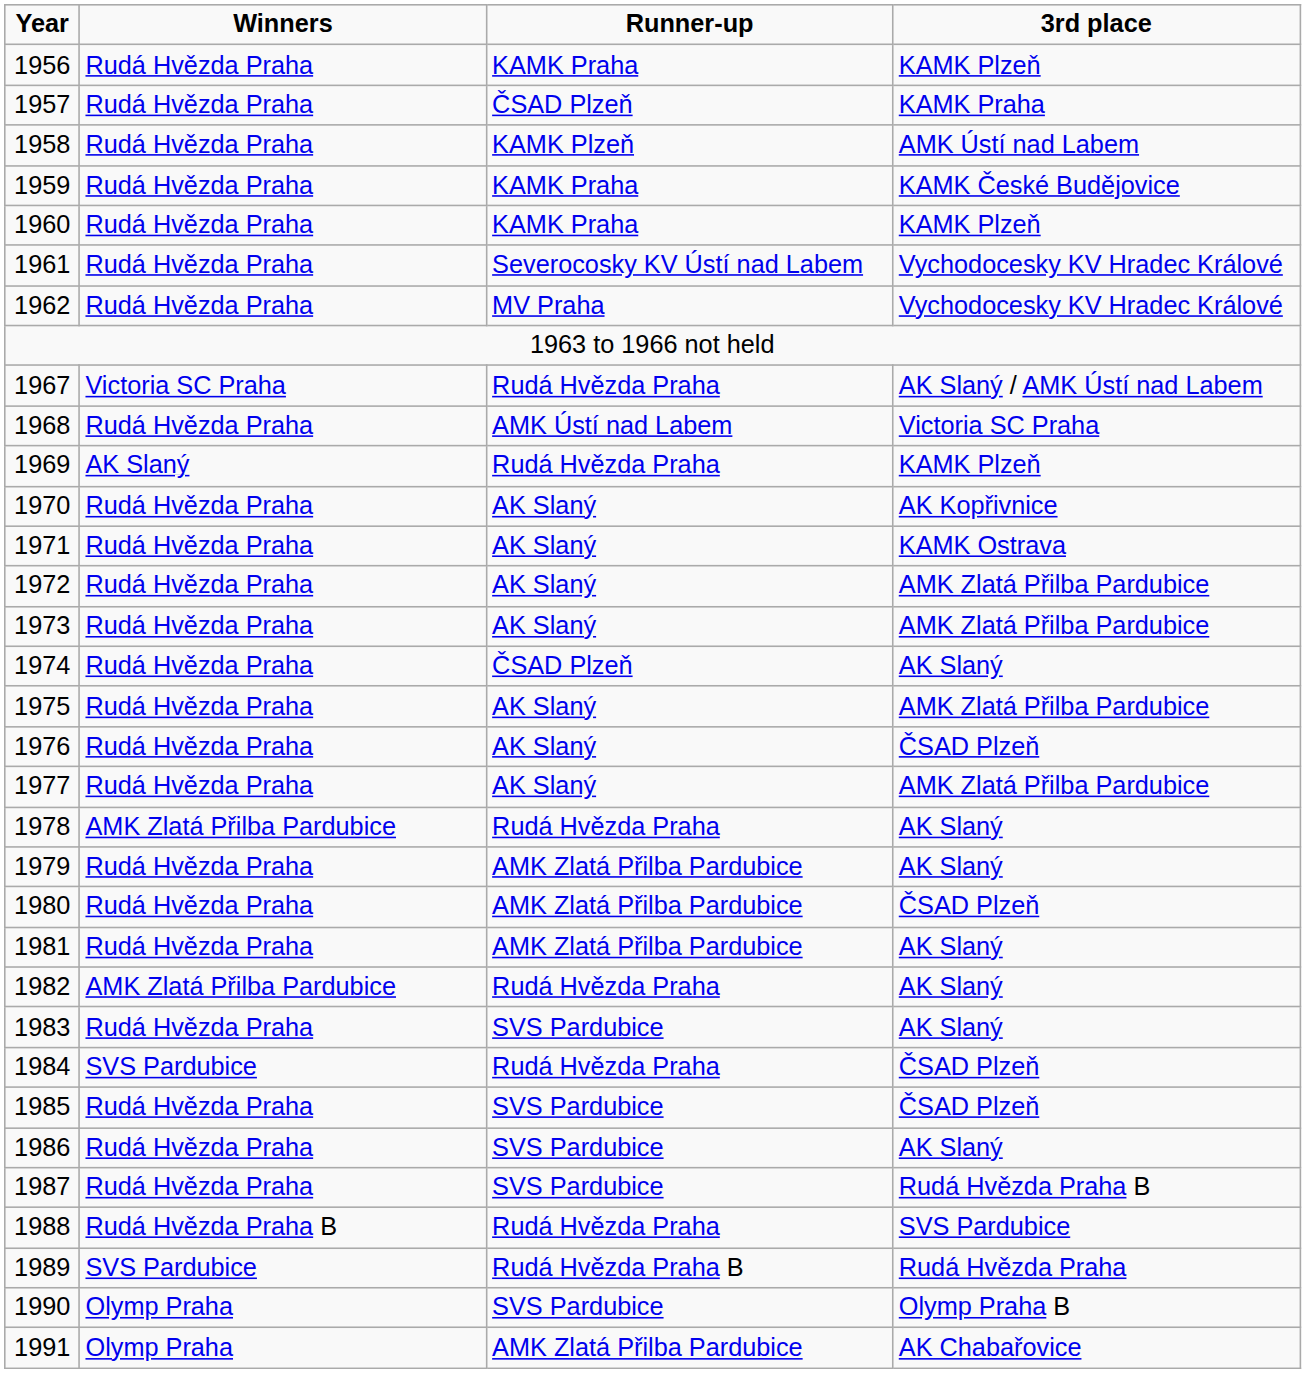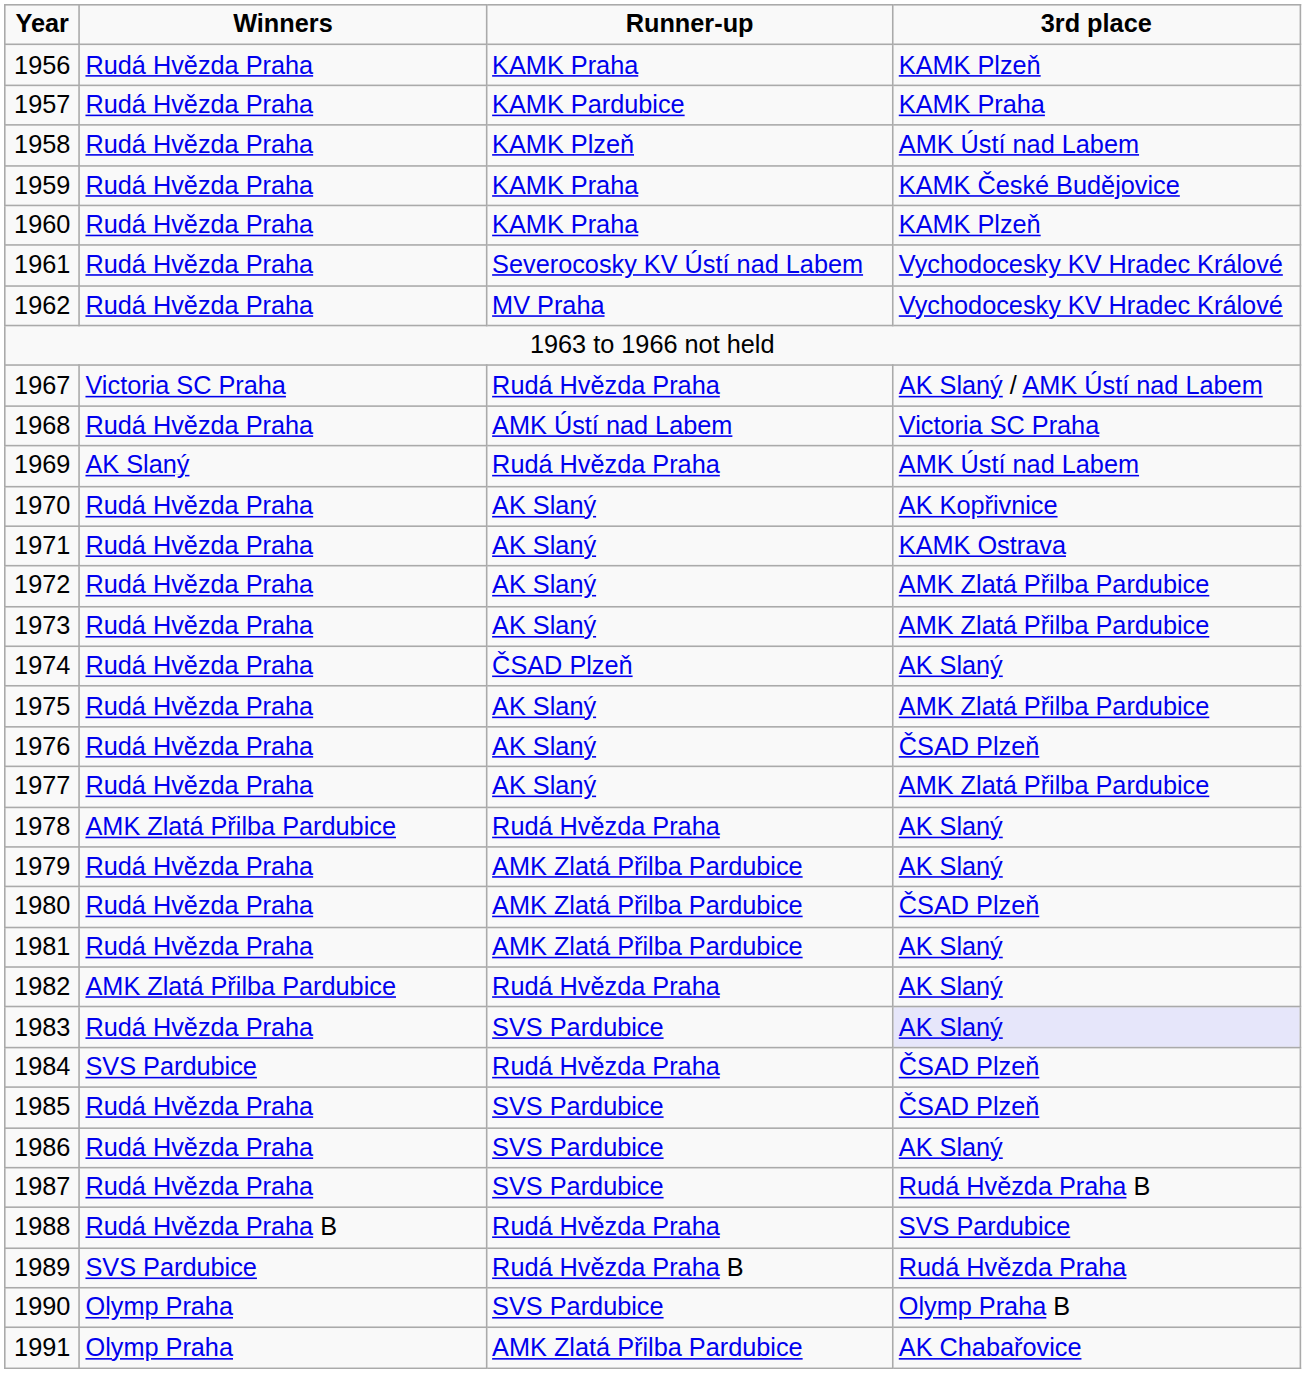 <table class="wikitable">
 <tr align=center>
 <td width=40px  ><strong>Year</strong></td>
 <td width=250px ><strong>Winners</strong></td>
 <td width=250px ><strong>Runner-up</strong></td>
 <td width=250px ><strong>3rd place</strong></td>
 </tr>
 <tr>
 <td align=center>1956</td>
 <td><a href='#'>Rudá Hvězda Praha</a></td>
 <td><a href='#'>KAMK Praha</a></td>
 <td><a href='#'>KAMK Plzeň</a></td>
 </tr>
 <tr>
 <td align=center>1957</td>
 <td><a href='#'>Rudá Hvězda Praha</a></td>
-<td><a href='#'>ČSAD Plzeň</a></td>
+<td><a href='#'>KAMK Pardubice</a></td>
 <td><a href='#'>KAMK Praha</a></td>
 </tr>
 <tr>
 <td align=center>1958</td>
 <td><a href='#'>Rudá Hvězda Praha</a></td>
 <td><a href='#'>KAMK Plzeň</a></td>
 <td><a href='#'>AMK Ústí nad Labem</a></td>
 </tr>
 <tr>
 <td align=center>1959</td>
 <td><a href='#'>Rudá Hvězda Praha</a></td>
 <td><a href='#'>KAMK Praha</a></td>
 <td><a href='#'>KAMK České Budějovice</a></td>
 </tr>
 <tr>
 <td align=center>1960</td>
 <td><a href='#'>Rudá Hvězda Praha</a></td>
 <td><a href='#'>KAMK Praha</a></td>
 <td><a href='#'>KAMK Plzeň</a></td>
 </tr>
 <tr>
 <td align=center>1961</td>
 <td><a href='#'>Rudá Hvězda Praha</a></td>
 <td><a href='#'>Severocosky KV Ústí nad Labem</a></td>
 <td><a href='#'>Vychodocesky KV Hradec Králové</a></td>
 </tr>
 <tr>
 <td align=center>1962</td>
 <td><a href='#'>Rudá Hvězda Praha</a></td>
 <td><a href='#'>MV Praha</a></td>
 <td><a href='#'>Vychodocesky KV Hradec Králové</a></td>
 </tr>
 <tr>
 <td colspan=4 align=center>1963 to 1966 not held</td>
 </tr>
 <tr>
 <td align=center>1967</td>
 <td><a href='#'>Victoria SC Praha</a></td>
 <td><a href='#'>Rudá Hvězda Praha</a></td>
 <td><a href='#'>AK Slaný</a> / <a href='#'>AMK Ústí nad Labem</a></td>
 </tr>
 <tr>
 <td align=center>1968</td>
 <td><a href='#'>Rudá Hvězda Praha</a></td>
 <td><a href='#'>AMK Ústí nad Labem</a></td>
 <td><a href='#'>Victoria SC Praha</a></td>
 </tr>
 <tr>
 <td align=center>1969</td>
 <td><a href='#'>AK Slaný</a></td>
 <td><a href='#'>Rudá Hvězda Praha</a></td>
-<td><a href='#'>KAMK Plzeň</a></td>
+<td><a href='#'>AMK Ústí nad Labem</a></td>
 </tr>
 <tr>
 <td align=center>1970</td>
 <td><a href='#'>Rudá Hvězda Praha</a></td>
 <td><a href='#'>AK Slaný</a></td>
 <td><a href='#'>AK Kopřivnice</a></td>
 </tr>
 <tr>
 <td align=center>1971</td>
 <td><a href='#'>Rudá Hvězda Praha</a></td>
 <td><a href='#'>AK Slaný</a></td>
 <td><a href='#'>KAMK Ostrava</a></td>
 </tr>
 <tr>
 <td align=center>1972</td>
 <td><a href='#'>Rudá Hvězda Praha</a></td>
 <td><a href='#'>AK Slaný</a></td>
 <td><a href='#'>AMK Zlatá Přilba Pardubice</a></td>
 </tr>
 <tr>
 <td align=center>1973</td>
 <td><a href='#'>Rudá Hvězda Praha</a></td>
 <td><a href='#'>AK Slaný</a></td>
 <td><a href='#'>AMK Zlatá Přilba Pardubice</a></td>
 </tr>
 <tr>
 <td align=center>1974</td>
 <td><a href='#'>Rudá Hvězda Praha</a></td>
 <td><a href='#'>ČSAD Plzeň</a></td>
 <td><a href='#'>AK Slaný</a></td>
 </tr>
 <tr>
 <td align=center>1975</td>
 <td><a href='#'>Rudá Hvězda Praha</a></td>
 <td><a href='#'>AK Slaný</a></td>
 <td><a href='#'>AMK Zlatá Přilba Pardubice</a></td>
 </tr>
 <tr>
 <td align=center>1976</td>
 <td><a href='#'>Rudá Hvězda Praha</a></td>
 <td><a href='#'>AK Slaný</a></td>
 <td><a href='#'>ČSAD Plzeň</a></td>
 </tr>
 <tr>
 <td align=center>1977</td>
 <td><a href='#'>Rudá Hvězda Praha</a></td>
 <td><a href='#'>AK Slaný</a></td>
 <td><a href='#'>AMK Zlatá Přilba Pardubice</a></td>
 </tr>
 <tr>
 <td align=center>1978</td>
 <td><a href='#'>AMK Zlatá Přilba Pardubice</a></td>
 <td><a href='#'>Rudá Hvězda Praha</a></td>
 <td><a href='#'>AK Slaný</a></td>
 </tr>
 <tr>
 <td align=center>1979</td>
 <td><a href='#'>Rudá Hvězda Praha</a></td>
 <td><a href='#'>AMK Zlatá Přilba Pardubice</a></td>
 <td><a href='#'>AK Slaný</a></td>
 </tr>
 <tr>
 <td align=center>1980</td>
 <td><a href='#'>Rudá Hvězda Praha</a></td>
 <td><a href='#'>AMK Zlatá Přilba Pardubice</a></td>
 <td><a href='#'>ČSAD Plzeň</a></td>
 </tr>
 <tr>
 <td align=center>1981</td>
 <td><a href='#'>Rudá Hvězda Praha</a></td>
 <td><a href='#'>AMK Zlatá Přilba Pardubice</a></td>
 <td><a href='#'>AK Slaný</a></td>
 </tr>
 <tr>
 <td align=center>1982</td>
 <td><a href='#'>AMK Zlatá Přilba Pardubice</a></td>
 <td><a href='#'>Rudá Hvězda Praha</a></td>
 <td><a href='#'>AK Slaný</a></td>
 </tr>
 <tr>
 <td align=center>1983</td>
 <td><a href='#'>Rudá Hvězda Praha</a></td>
 <td><a href='#'>SVS Pardubice</a></td>
-<td><a href='#'>AK Slaný</a></td>
+<td style="background: lavender;"><a href='#'>AK Slaný</a></td>
 </tr>
 <tr>
 <td align=center>1984</td>
 <td><a href='#'>SVS Pardubice</a></td>
 <td><a href='#'>Rudá Hvězda Praha</a></td>
 <td><a href='#'>ČSAD Plzeň</a></td>
 </tr>
 <tr>
 <td align=center>1985</td>
 <td><a href='#'>Rudá Hvězda Praha</a></td>
 <td><a href='#'>SVS Pardubice</a></td>
 <td><a href='#'>ČSAD Plzeň</a></td>
 </tr>
 <tr>
 <td align=center>1986</td>
 <td><a href='#'>Rudá Hvězda Praha</a></td>
 <td><a href='#'>SVS Pardubice</a></td>
 <td><a href='#'>AK Slaný</a></td>
 </tr>
 <tr>
 <td align=center>1987</td>
 <td><a href='#'>Rudá Hvězda Praha</a></td>
 <td><a href='#'>SVS Pardubice</a></td>
 <td><a href='#'>Rudá Hvězda Praha</a> B</td>
 </tr>
 <tr>
 <td align=center>1988</td>
 <td><a href='#'>Rudá Hvězda Praha</a> B</td>
 <td><a href='#'>Rudá Hvězda Praha</a></td>
 <td><a href='#'>SVS Pardubice</a></td>
 </tr>
 <tr>
 <td align=center>1989</td>
 <td><a href='#'>SVS Pardubice</a></td>
 <td><a href='#'>Rudá Hvězda Praha</a> B</td>
 <td><a href='#'>Rudá Hvězda Praha</a></td>
 </tr>
 <tr>
 <td align=center>1990</td>
 <td><a href='#'>Olymp Praha</a></td>
 <td><a href='#'>SVS Pardubice</a></td>
 <td><a href='#'>Olymp Praha</a> B</td>
 </tr>
 <tr>
 <td align=center>1991</td>
 <td><a href='#'>Olymp Praha</a></td>
 <td><a href='#'>AMK Zlatá Přilba Pardubice</a></td>
 <td><a href='#'>AK Chabařovice</a></td>
 </tr>
 </table>
